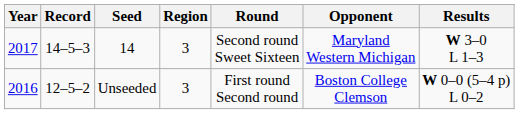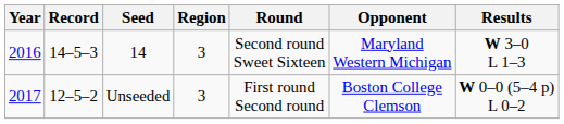 <table class="wikitable" border="1">
 <tr align="center">
 <th>Year</th>
 <th>Record</th>
 <th>Seed</th>
 <th>Region</th>
 <th>Round</th>
 <th>Opponent</th>
 <th>Results</th>
 </tr>
 <tr align="center">
-<td><a href='#'>2017</a></td>
+<td><a href='#'>2016</a></td>
 <td>14–5–3</td>
 <td>14</td>
 <td>3</td>
 <td>Second round<br>Sweet Sixteen</td>
 <td><a href='#'>Maryland</a><br><a href='#'>Western Michigan</a></td>
 <td><strong>W</strong> 3–0<br>L 1–3</td>
 </tr>
 <tr align="center">
-<td><a href='#'>2016</a></td>
+<td><a href='#'>2017</a></td>
 <td>12–5–2</td>
 <td>Unseeded</td>
 <td>3</td>
 <td>First round<br>Second round</td>
 <td><a href='#'>Boston College</a><br><a href='#'>Clemson</a></td>
 <td><strong>W</strong> 0–0 (5–4 p)<br>L 0–2</td>
 </tr>
 </table>
